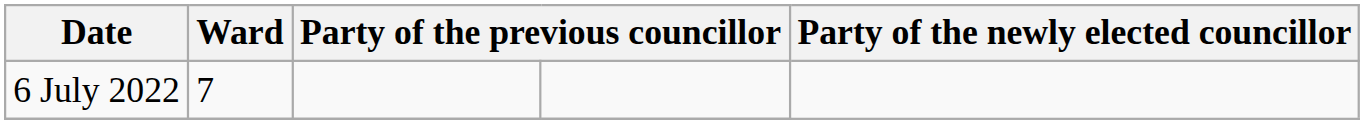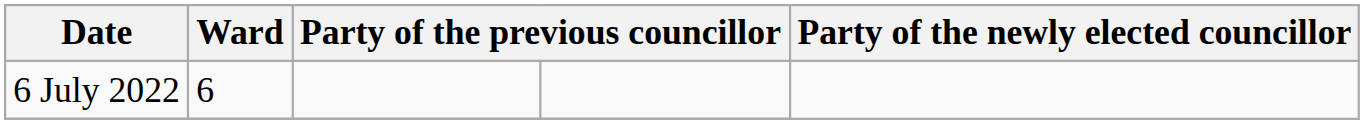 <table class="wikitable">
 <tr>
 <th>Date</th>
 <th>Ward</th>
 <th colspan=2>Party of the previous councillor</th>
 <th colspan=2>Party of the newly elected councillor</th>
 </tr>
 <tr>
 <td>6 July 2022</td>
-<td>7</td>
+<td>6</td>
 <td></td>
 <td></td>
 </tr>
 <tr>
 </tr>
 </table>
